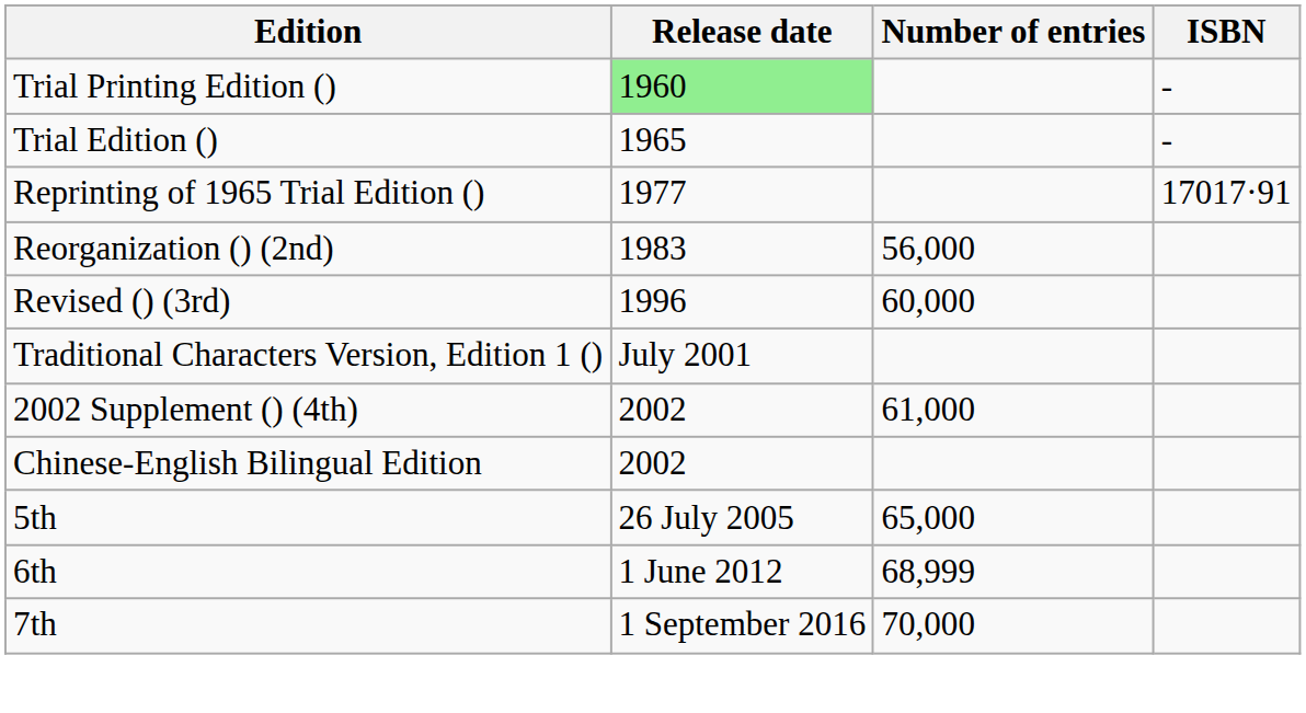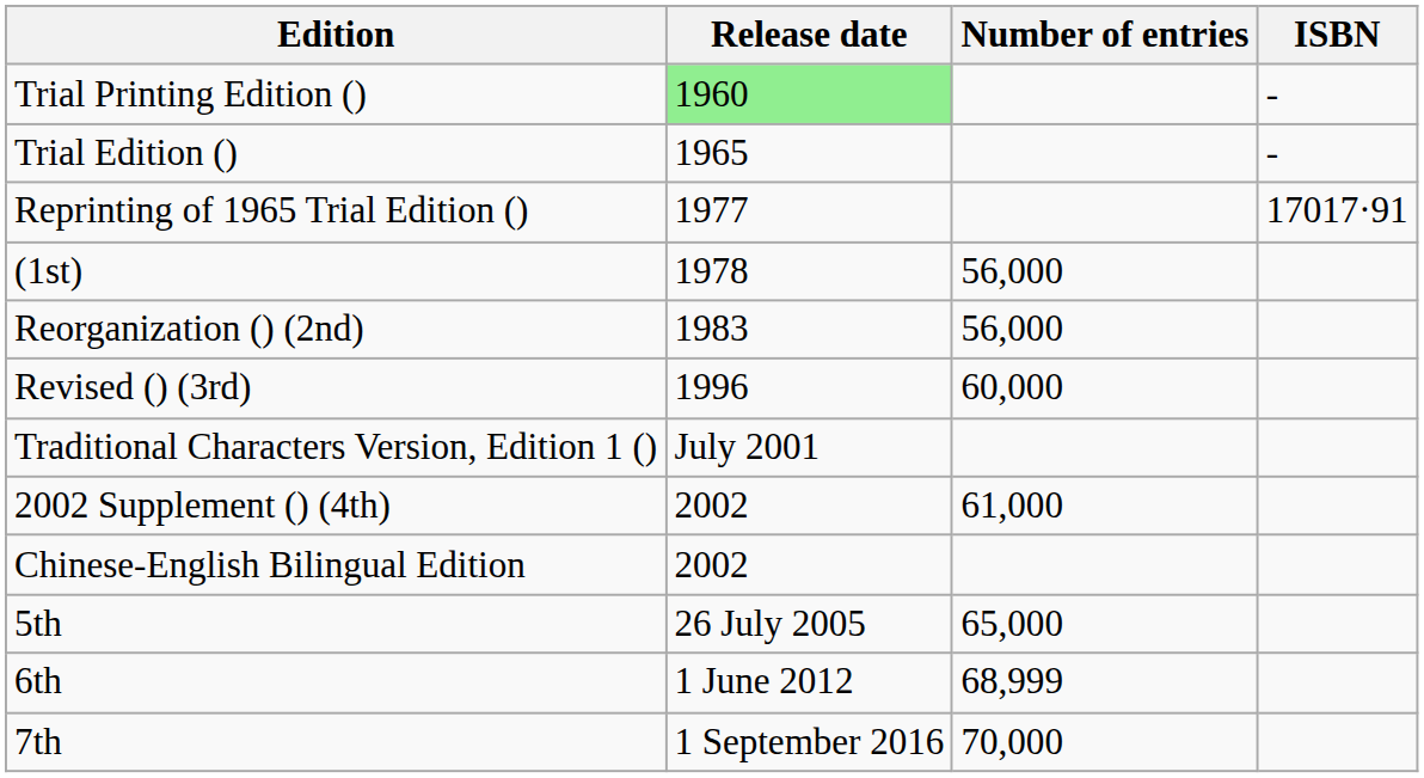 <table class="wikitable">
 <tr>
 <th>Edition</th>
 <th>Release date</th>
 <th>Number of entries</th>
 <th>ISBN</th>
 </tr>
 <tr>
 <td>Trial Printing Edition ()</td>
 <td style="background: lightgreen;">1960</td>
 <td></td>
 <td>-</td>
 </tr>
 <tr>
 <td>Trial Edition ()</td>
 <td>1965</td>
 <td></td>
 <td>-</td>
 </tr>
 <tr>
 <td>Reprinting of 1965 Trial Edition ()</td>
 <td>1977</td>
 <td></td>
 <td> 17017·91</td>
+</tr>
+<tr>
+<td>(1st)</td>
+<td>1978</td>
+<td>56,000</td>
+<td></td>
 </tr>
 <tr>
 <td>Reorganization () (2nd)</td>
 <td>1983</td>
 <td>56,000</td>
 <td></td>
 </tr>
 <tr>
 <td>Revised () (3rd)</td>
 <td>1996</td>
 <td>60,000</td>
 <td></td>
 </tr>
 <tr>
 <td>Traditional Characters Version, Edition 1 ()</td>
 <td>July 2001</td>
 <td></td>
 <td></td>
 </tr>
 <tr>
 <td>2002 Supplement () (4th)</td>
 <td>2002</td>
 <td>61,000</td>
 <td></td>
 </tr>
 <tr>
 <td>Chinese-English Bilingual Edition</td>
 <td>2002</td>
 <td></td>
 <td></td>
 </tr>
 <tr>
 <td>5th</td>
 <td>26 July 2005</td>
 <td>65,000</td>
 <td></td>
 </tr>
 <tr>
 <td>6th</td>
 <td>1 June 2012</td>
 <td>68,999</td>
 <td></td>
 </tr>
 <tr>
 <td>7th</td>
 <td>1 September 2016</td>
 <td>70,000</td>
 <td></td>
 </tr>
 </table>
